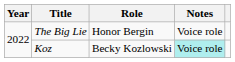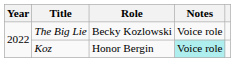 <table class="wikitable sortable">
 <tr>
 <th>Year</th>
 <th>Title</th>
 <th>Role</th>
 <th class="unsortable">Notes</th>
 <th scope="col"></th>
 </tr>
 <tr>
 <td rowspan="2">2022</td>
 <td><em>The Big Lie</em></td>
-<td>Honor Bergin</td>
+<td>Becky Kozlowski</td>
 <td>Voice role</td>
 <td></td>
 </tr>
 <tr>
 <td><em>Koz</em></td>
-<td>Becky Kozlowski</td>
+<td>Honor Bergin</td>
 <td style="background: paleturquoise;">Voice role</td>
 <td></td>
 </tr>
 </table>
